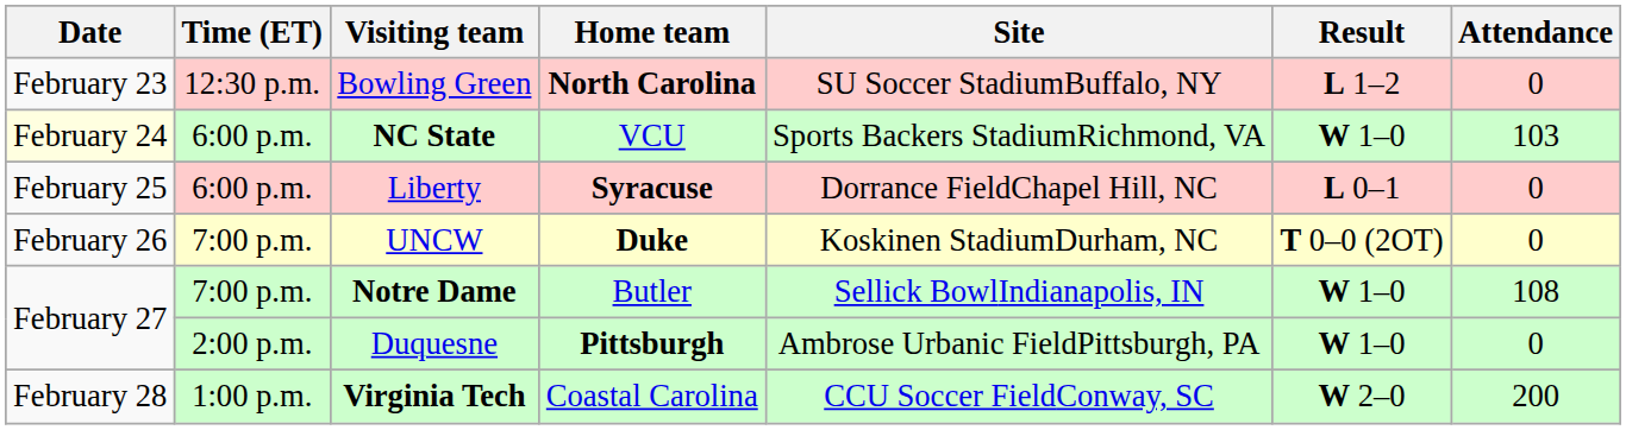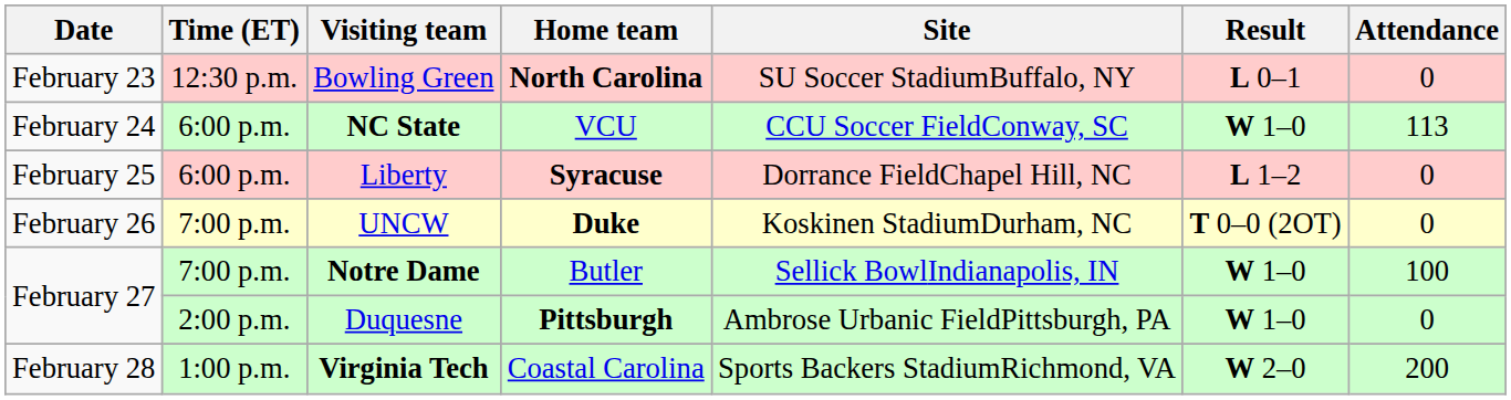 <table class="wikitable" style="font-size:95%; text-align: center;">
 <tr>
 <th>Date</th>
 <th>Time (ET)</th>
 <th>Visiting team</th>
 <th>Home team</th>
 <th>Site</th>
 <th>Result</th>
 <th>Attendance</th>
 </tr>
 <tr>
 <td>February 23</td>
 <td style="background:#fcc;">12:30 p.m.</td>
 <td style="background:#fcc;"><a href='#'>Bowling Green</a></td>
 <td style="background:#fcc;"><strong>North Carolina</strong></td>
 <td style="background:#fcc;">SU Soccer StadiumBuffalo, NY</td>
-<td style="background:#fcc;"><strong>L</strong> 1–2</td>
+<td style="background:#fcc;"><strong>L</strong> 0–1</td>
 <td style="background:#fcc;">0</td>
 </tr>
 <tr>
-<td style="background: lightyellow;">February 24</td>
+<td>February 24</td>
 <td style="background:#cfc;">6:00 p.m.</td>
 <td style="background:#cfc;"><strong>NC State</strong></td>
 <td style="background:#cfc;"><a href='#'>VCU</a></td>
-<td style="background:#cfc;">Sports Backers StadiumRichmond, VA</td>
+<td style="background:#cfc;"><a href='#'>CCU Soccer Field</a><a href='#'>Conway, SC</a></td>
 <td style="background:#cfc;"><strong>W</strong> 1–0</td>
-<td style="background:#cfc;">103</td>
+<td style="background:#cfc;">113</td>
 </tr>
 <tr>
 <td>February 25</td>
 <td style="background:#fcc;">6:00 p.m.</td>
 <td style="background:#fcc;"><a href='#'>Liberty</a></td>
 <td style="background:#fcc;"><strong>Syracuse</strong></td>
 <td style="background:#fcc;">Dorrance FieldChapel Hill, NC</td>
-<td style="background:#fcc;"><strong>L</strong> 0–1</td>
+<td style="background:#fcc;"><strong>L</strong> 1–2</td>
 <td style="background:#fcc;">0</td>
 </tr>
 <tr>
 <td>February 26</td>
 <td style="background:#ffc;">7:00 p.m.</td>
 <td style="background:#ffc;"><a href='#'>UNCW</a></td>
 <td style="background:#ffc;"><strong>Duke</strong></td>
 <td style="background:#ffc;">Koskinen StadiumDurham, NC</td>
 <td style="background:#ffc;"><strong>T</strong> 0–0 (2OT)</td>
 <td style="background:#ffc;">0</td>
 </tr>
 <tr>
 <td rowspan=2>February 27</td>
 <td style="background:#cfc;">7:00 p.m.</td>
 <td style="background:#cfc;"><strong>Notre Dame</strong></td>
 <td style="background:#cfc;"><a href='#'>Butler</a></td>
 <td style="background:#cfc;"><a href='#'>Sellick Bowl</a><a href='#'>Indianapolis, IN</a></td>
 <td style="background:#cfc;"><strong>W</strong> 1–0</td>
-<td style="background:#cfc;">108</td>
+<td style="background:#cfc;">100</td>
 </tr>
 <tr>
 <td style="background:#cfc;">2:00 p.m.</td>
 <td style="background:#cfc;"><a href='#'>Duquesne</a></td>
 <td style="background:#cfc;"><strong>Pittsburgh</strong></td>
 <td style="background:#cfc;">Ambrose Urbanic FieldPittsburgh, PA</td>
 <td style="background:#cfc;"><strong>W</strong> 1–0</td>
 <td style="background:#cfc;">0</td>
 </tr>
 <tr>
 <td>February 28</td>
 <td style="background:#cfc;">1:00 p.m.</td>
 <td style="background:#cfc;"><strong>Virginia Tech</strong></td>
 <td style="background:#cfc;"><a href='#'>Coastal Carolina</a></td>
-<td style="background:#cfc;"><a href='#'>CCU Soccer Field</a><a href='#'>Conway, SC</a></td>
+<td style="background:#cfc;">Sports Backers StadiumRichmond, VA</td>
 <td style="background:#cfc;"><strong>W</strong> 2–0</td>
 <td style="background:#cfc;">200</td>
 </tr>
 </table>
